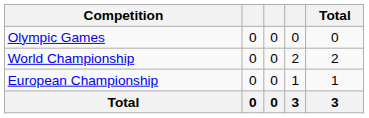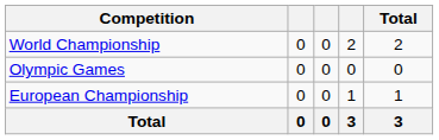 <table class="wikitable" style="width:30%; font-size:90%; text-align:center;">
 <tr>
 <th>Competition</th>
 <th></th>
 <th></th>
 <th></th>
 <th>Total</th>
 </tr>
 <tr>
+<td align=left><a href='#'>World Championship</a></td>
+<td>0</td>
+<td>0</td>
+<td>2</td>
+<td>2</td>
+</tr>
+<tr>
 <td align=left><a href='#'>Olympic Games</a></td>
 <td>0</td>
 <td>0</td>
 <td>0</td>
 <td>0</td>
-</tr>
-<tr>
-<td align=left><a href='#'>World Championship</a></td>
-<td>0</td>
-<td>0</td>
-<td>2</td>
-<td>2</td>
 </tr>
 <tr>
 <td align=left><a href='#'>European Championship</a></td>
 <td>0</td>
 <td>0</td>
 <td>1</td>
 <td>1</td>
 </tr>
 <tr>
 <th>Total</th>
 <th>0</th>
 <th>0</th>
 <th>3</th>
 <th>3</th>
 </tr>
 </table>
